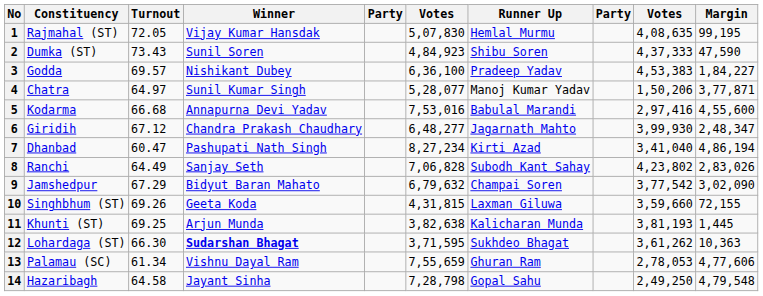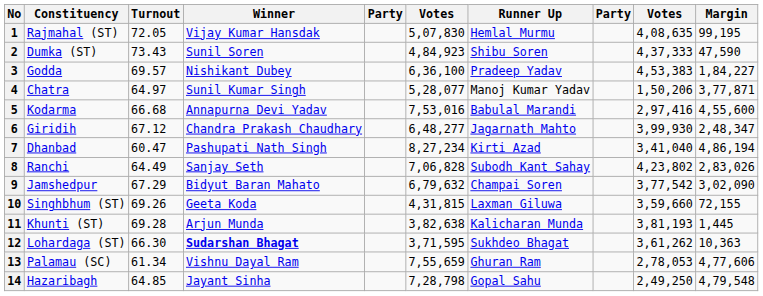 <table class="wikitable sortable">
 <tr>
 <th>No</th>
 <th>Constituency</th>
 <th>Turnout<strong></strong></th>
 <th>Winner</th>
 <th>Party</th>
 <th>Votes</th>
 <th>Runner Up</th>
 <th>Party</th>
 <th>Votes</th>
 <th>Margin</th>
 </tr>
 <tr>
 <th>1</th>
 <td><a href='#'>Rajmahal</a> (ST)</td>
 <td>72.05 </td>
 <td><a href='#'>Vijay Kumar Hansdak</a></td>
 <td></td>
 <td>5,07,830</td>
 <td><a href='#'>Hemlal Murmu</a></td>
 <td></td>
 <td>4,08,635</td>
 <td>99,195</td>
 </tr>
 <tr>
 <th>2</th>
 <td><a href='#'>Dumka</a> (ST)</td>
 <td>73.43 </td>
 <td><a href='#'>Sunil Soren</a></td>
 <td></td>
 <td>4,84,923</td>
 <td><a href='#'>Shibu Soren</a></td>
 <td></td>
 <td>4,37,333</td>
 <td>47,590</td>
 </tr>
 <tr>
 <th>3</th>
 <td><a href='#'>Godda</a></td>
 <td>69.57 </td>
 <td><a href='#'>Nishikant Dubey</a></td>
 <td></td>
 <td>6,36,100</td>
 <td><a href='#'>Pradeep Yadav</a></td>
 <td></td>
 <td>4,53,383</td>
 <td>1,84,227</td>
 </tr>
 <tr>
 <th>4</th>
 <td><a href='#'>Chatra</a></td>
 <td>64.97 </td>
 <td><a href='#'>Sunil Kumar Singh</a></td>
 <td></td>
 <td>5,28,077</td>
 <td>Manoj Kumar Yadav</td>
 <td></td>
 <td>1,50,206</td>
 <td>3,77,871</td>
 </tr>
 <tr>
 <th>5</th>
 <td><a href='#'>Kodarma</a></td>
 <td>66.68 </td>
 <td><a href='#'>Annapurna Devi Yadav</a></td>
 <td></td>
 <td>7,53,016</td>
 <td><a href='#'>Babulal Marandi</a></td>
 <td></td>
 <td>2,97,416</td>
 <td>4,55,600</td>
 </tr>
 <tr>
 <th>6</th>
 <td><a href='#'>Giridih</a></td>
 <td>67.12 </td>
 <td><a href='#'>Chandra Prakash Chaudhary</a></td>
 <td></td>
 <td>6,48,277</td>
 <td><a href='#'>Jagarnath Mahto</a></td>
 <td></td>
 <td>3,99,930</td>
 <td>2,48,347</td>
 </tr>
 <tr>
 <th>7</th>
 <td><a href='#'>Dhanbad</a></td>
 <td>60.47 </td>
 <td><a href='#'>Pashupati Nath Singh</a></td>
 <td></td>
 <td>8,27,234</td>
 <td><a href='#'>Kirti Azad</a></td>
 <td></td>
 <td>3,41,040</td>
 <td>4,86,194</td>
 </tr>
 <tr>
 <th>8</th>
 <td><a href='#'>Ranchi</a></td>
 <td>64.49 </td>
 <td><a href='#'>Sanjay Seth</a></td>
 <td></td>
 <td>7,06,828</td>
 <td><a href='#'>Subodh Kant Sahay</a></td>
 <td></td>
 <td>4,23,802</td>
 <td>2,83,026</td>
 </tr>
 <tr>
 <th>9</th>
 <td><a href='#'>Jamshedpur</a></td>
 <td>67.29 </td>
 <td><a href='#'>Bidyut Baran Mahato</a></td>
 <td></td>
 <td>6,79,632</td>
 <td><a href='#'>Champai Soren</a></td>
 <td></td>
 <td>3,77,542</td>
 <td>3,02,090</td>
 </tr>
 <tr>
 <th>10</th>
 <td><a href='#'>Singhbhum</a> (ST)</td>
 <td>69.26 </td>
 <td><a href='#'>Geeta Koda</a></td>
 <td></td>
 <td>4,31,815</td>
 <td><a href='#'>Laxman Giluwa</a></td>
 <td></td>
 <td>3,59,660</td>
 <td>72,155</td>
 </tr>
 <tr>
 <th>11</th>
 <td><a href='#'>Khunti</a> (ST)</td>
-<td>69.25 </td>
+<td>69.28 </td>
 <td><a href='#'>Arjun Munda</a></td>
 <td></td>
 <td>3,82,638</td>
 <td><a href='#'>Kalicharan Munda</a></td>
 <td></td>
 <td>3,81,193</td>
 <td>1,445</td>
 </tr>
 <tr>
 <th>12</th>
 <td><a href='#'>Lohardaga</a> (ST)</td>
 <td>66.30 </td>
 <td><strong><a href='#'>Sudarshan Bhagat</a></strong></td>
 <td></td>
 <td>3,71,595</td>
 <td><a href='#'>Sukhdeo Bhagat</a></td>
 <td></td>
 <td>3,61,262</td>
 <td>10,363</td>
 </tr>
 <tr>
 <th>13</th>
 <td><a href='#'>Palamau</a> (SC)</td>
 <td>61.34 </td>
 <td><a href='#'>Vishnu Dayal Ram</a></td>
 <td></td>
 <td>7,55,659</td>
 <td><a href='#'>Ghuran Ram</a></td>
 <td></td>
 <td>2,78,053</td>
 <td>4,77,606</td>
 </tr>
 <tr>
 <th>14</th>
 <td><a href='#'>Hazaribagh</a></td>
-<td>64.58 </td>
+<td>64.85 </td>
 <td><a href='#'>Jayant Sinha</a></td>
 <td></td>
 <td>7,28,798</td>
 <td><a href='#'>Gopal Sahu</a></td>
 <td></td>
 <td>2,49,250</td>
 <td>4,79,548</td>
 </tr>
 </table>
